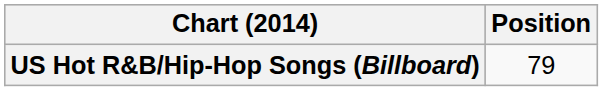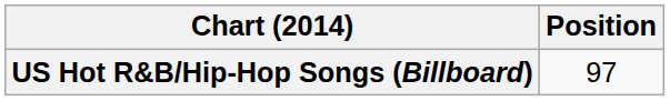 <table class="wikitable plainrowheaders" style="text-align:center">
 <tr>
 <th scope="col">Chart (2014)</th>
 <th scope="col">Position</th>
 </tr>
 <tr>
 <th scope="row">US Hot R&B/Hip-Hop Songs (<em>Billboard</em>)</th>
-<td>79</td>
+<td>97</td>
 </tr>
 </table>
